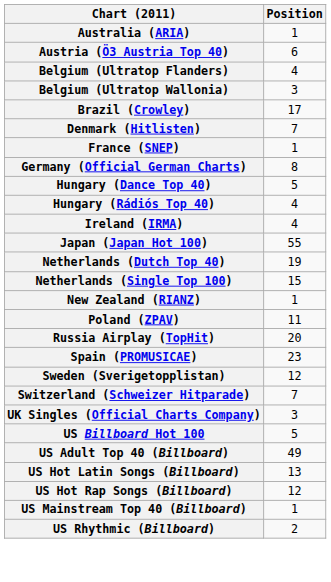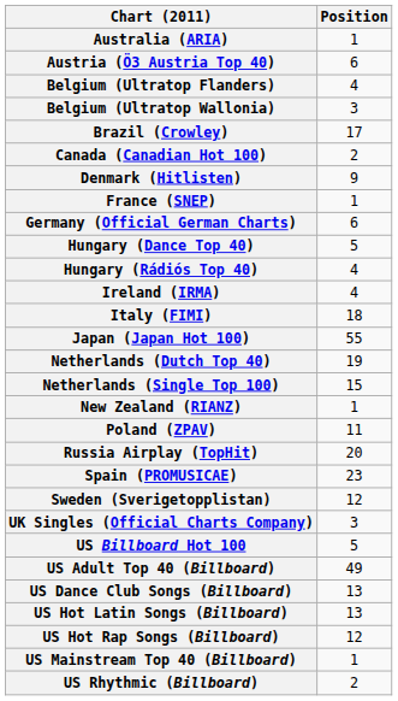 <table class="wikitable plainrowheaders sortable" style="text-align:center">
 <tr>
 <th scope="col">Chart (2011)</th>
 <th scope="col">Position</th>
 </tr>
 <tr>
 <th scope="row">Australia (<a href='#'>ARIA</a>)</th>
 <td style="text-align:center;">1</td>
 </tr>
 <tr>
 <th scope="row">Austria (<a href='#'>Ö3 Austria Top 40</a>)</th>
 <td style="text-align:center;">6</td>
 </tr>
 <tr>
 <th scope="row">Belgium (Ultratop Flanders)</th>
 <td style="text-align:center;">4</td>
 </tr>
 <tr>
 <th scope="row">Belgium (Ultratop Wallonia)</th>
 <td style="text-align:center;">3</td>
 </tr>
 <tr>
 <th scope="row">Brazil (<a href='#'>Crowley</a>)</th>
 <td style="text-align:center;">17</td>
 </tr>
 <tr>
+<th scope="row">Canada (<a href='#'>Canadian Hot 100</a>)</th>
+<td style="text-align:center;">2</td>
+</tr>
+<tr>
 <th scope="row">Denmark (<a href='#'>Hitlisten</a>)</th>
-<td style="text-align:center;">7</td>
+<td style="text-align:center;">9</td>
 </tr>
 <tr>
 <th scope="row">France (<a href='#'>SNEP</a>)</th>
 <td style="text-align:center;">1</td>
 </tr>
 <tr>
 <th scope="row">Germany (<a href='#'>Official German Charts</a>)</th>
-<td style="text-align:center;">8</td>
+<td style="text-align:center;">6</td>
 </tr>
 <tr>
 <th scope="row">Hungary (<a href='#'>Dance Top 40</a>)</th>
 <td style="text-align:center;">5</td>
 </tr>
 <tr>
 <th scope="row">Hungary (<a href='#'>Rádiós Top 40</a>)</th>
 <td style="text-align:center;">4</td>
 </tr>
 <tr>
 <th scope="row">Ireland (<a href='#'>IRMA</a>)</th>
 <td style="text-align:center;">4</td>
+</tr>
+<tr>
+<th scope="row">Italy (<a href='#'>FIMI</a>)</th>
+<td style="text-align:center;">18</td>
 </tr>
 <tr>
 <th scope="row">Japan (<a href='#'>Japan Hot 100</a>)</th>
 <td style="text-align:center;">55</td>
 </tr>
 <tr>
 <th scope="row">Netherlands (<a href='#'>Dutch Top 40</a>)</th>
 <td style="text-align:center;">19</td>
 </tr>
 <tr>
 <th scope="row">Netherlands (<a href='#'>Single Top 100</a>)</th>
 <td style="text-align:center;">15</td>
 </tr>
 <tr>
 <th scope="row">New Zealand (<a href='#'>RIANZ</a>)</th>
 <td style="text-align:center;">1</td>
 </tr>
 <tr>
 <th scope="row">Poland (<a href='#'>ZPAV</a>)</th>
 <td style="text-align:center;">11</td>
 </tr>
 <tr>
 <th scope="row">Russia Airplay (<a href='#'>TopHit</a>)</th>
 <td style="text-align:center;">20</td>
 </tr>
 <tr>
 <th scope="row">Spain (<a href='#'>PROMUSICAE</a>)</th>
 <td style="text-align:center;">23</td>
 </tr>
 <tr>
 <th scope="row">Sweden (Sverigetopplistan)</th>
 <td style="text-align:center;">12</td>
 </tr>
 <tr>
-<th scope="row">Switzerland (<a href='#'>Schweizer Hitparade</a>)</th>
-<td style="text-align:center;">7</td>
-</tr>
-<tr>
 <th scope="row">UK Singles (<a href='#'>Official Charts Company</a>)</th>
 <td style="text-align:center;">3</td>
 </tr>
 <tr>
 <th scope="row">US <a href='#'><em>Billboard</em> Hot 100</a></th>
 <td style="text-align:center;">5</td>
 </tr>
 <tr>
 <th scope="row">US Adult Top 40 (<em>Billboard</em>)</th>
 <td style="text-align:center;">49</td>
+</tr>
+<tr>
+<th scope="row">US Dance Club Songs (<em>Billboard</em>)</th>
+<td style="text-align:center;">13</td>
 </tr>
 <tr>
 <th scope="row">US Hot Latin Songs (<em>Billboard</em>)</th>
 <td style="text-align:center;">13</td>
 </tr>
 <tr>
 <th scope="row">US Hot Rap Songs (<em>Billboard</em>)</th>
 <td style="text-align:center;">12</td>
 </tr>
 <tr>
 <th scope="row">US Mainstream Top 40 (<em>Billboard</em>)</th>
 <td style="text-align:center;">1</td>
 </tr>
 <tr>
 <th scope="row">US Rhythmic (<em>Billboard</em>)</th>
 <td style="text-align:center;">2</td>
 </tr>
 </table>
